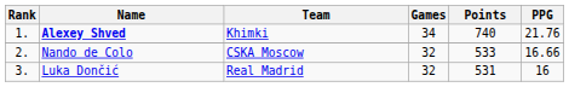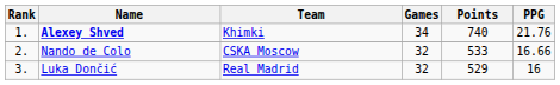 <table | class="wikitable sortable" style="text-align: center;">
 <tr>
 <th>Rank</th>
 <th width=200>Name</th>
 <th width=200>Team</th>
 <th>Games</th>
 <th width=75>Points</th>
 <th width=40>PPG</th>
 </tr>
 <tr>
 <td>1.</td>
 <td align="left"> <strong><a href='#'>Alexey Shved</a></strong></td>
 <td align="left"> <a href='#'>Khimki</a></td>
 <td>34</td>
 <td>740</td>
 <td>21.76</td>
 </tr>
 <tr>
 </tr>
 <tr>
 <td>2.</td>
 <td align="left"> <a href='#'>Nando de Colo</a></td>
 <td align="left"> <a href='#'>CSKA Moscow</a></td>
 <td>32</td>
 <td>533</td>
 <td>16.66</td>
 </tr>
 <tr>
 <td>3.</td>
 <td align="left"> <a href='#'>Luka Dončić</a></td>
 <td align="left"> <a href='#'>Real Madrid</a></td>
 <td>32</td>
-<td>531</td>
+<td>529</td>
 <td>16</td>
 </tr>
 </table>
